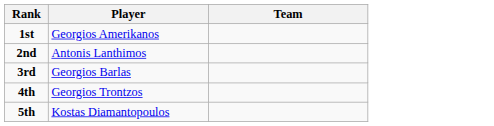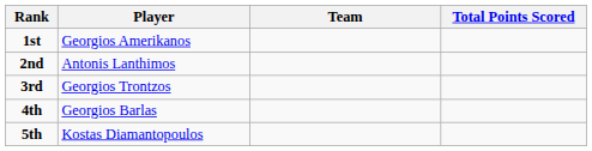 <table class="wikitable sortable">
 <tr>
 <th style="width:50px;">Rank</th>
 <th style="width:200px;">Player</th>
 <th style="width:200px;">Team</th>
+<th style="width:150px;"><a href='#'>Total Points Scored</a></th>
 </tr>
 <tr>
 <td style="text-align:center;"><strong>1st</strong></td>
 <td> <a href='#'>Georgios Amerikanos</a></td>
+<td></td>
 <td></td>
 </tr>
 <tr>
 <td style="text-align:center;"><strong>2nd</strong></td>
 <td> <a href='#'>Antonis Lanthimos</a></td>
 <td></td>
+<td></td>
 </tr>
 <tr>
 <td style="text-align:center;"><strong>3rd</strong></td>
-<td> <a href='#'>Georgios Barlas</a></td>
+<td> <a href='#'>Georgios Trontzos</a></td>
+<td></td>
 <td></td>
 </tr>
 <tr>
 <td style="text-align:center;"><strong>4th</strong></td>
-<td> <a href='#'>Georgios Trontzos</a></td>
+<td> <a href='#'>Georgios Barlas</a></td>
+<td></td>
 <td></td>
 </tr>
 <tr>
 <td style="text-align:center;"><strong>5th</strong></td>
 <td> <a href='#'>Kostas Diamantopoulos</a></td>
 <td></td>
+<td></td>
 </tr>
 </table>
